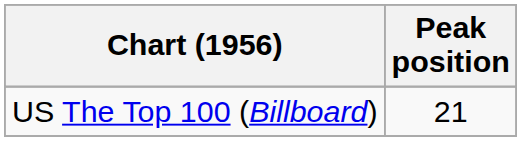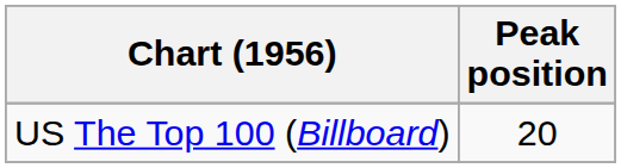 <table class="wikitable sortable">
 <tr>
 <th>Chart (1956)</th>
 <th>Peak<br>position</th>
 </tr>
 <tr>
 </tr>
 <tr>
 </tr>
 <tr>
 <td>US <a href='#'>The Top 100</a> (<em><a href='#'>Billboard</a></em>)</td>
-<td style="text-align:center;">21</td>
+<td style="text-align:center;">20</td>
 </tr>
 <tr>
 </tr>
 </table>
